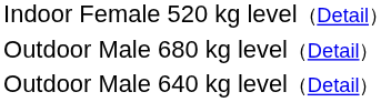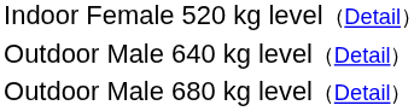 <table>
 <tr>
 <td>Indoor Female 520 kg level<small>（<a href='#'>Detail</a>）</small></td>
+<td></td>
+<td></td>
+<td></td>
+</tr>
+<tr>
+<td>Outdoor Male 640 kg level<small>（<a href='#'>Detail</a>）</small></td>
 <td></td>
 <td></td>
 <td></td>
 </tr>
 <tr>
 <td>Outdoor Male 680 kg level<small>（<a href='#'>Detail</a>）</small></td>
 <td></td>
 <td></td>
 <td></td>
 </tr>
 <tr>
-<td>Outdoor Male 640 kg level<small>（<a href='#'>Detail</a>）</small></td>
-<td></td>
-<td></td>
-<td></td>
-</tr>
-<tr>
 </tr>
 </table>
